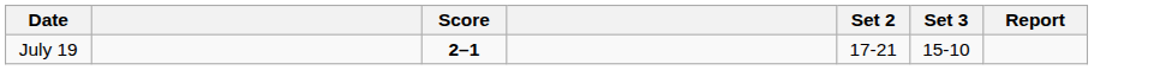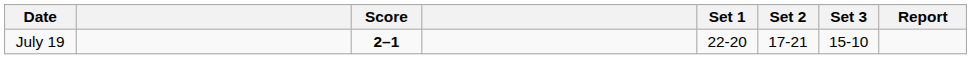 <table class="wikitable" style="text-align: center; font-size:90% ">
 <tr>
 <th width="60">Date</th>
 <th align="right" width="250"></th>
 <th width="60">Score</th>
 <th align="left" width="250"></th>
+<th width="50">Set 1</th>
 <th width="50">Set 2</th>
 <th width="50">Set 3</th>
 <th width="75">Report</th>
 </tr>
 <tr>
 <td>July 19</td>
 <td align=left><strong></strong></td>
 <td align=center><strong>2–1</strong></td>
 <td align=left></td>
+<td>22-20</td>
 <td>17-21</td>
 <td>15-10</td>
 <td></td>
 </tr>
 </table>
